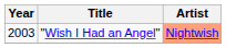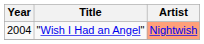 <table class="wikitable sortable">
 <tr>
 <th>Year</th>
 <th>Title</th>
 <th>Artist</th>
 </tr>
 <tr>
-<td>2003</td>
+<td>2004</td>
 <td>"<a href='#'>Wish I Had an Angel</a>"</td>
 <td style="background: lightsalmon;"><a href='#'>Nightwish</a></td>
 </tr>
 <tr>
 </tr>
 </table>
